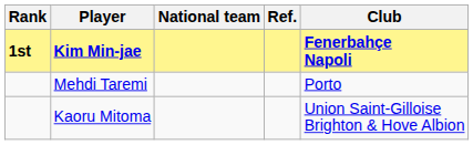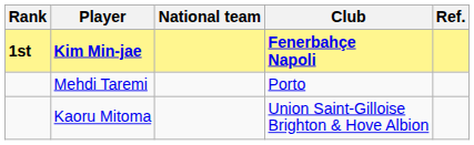 <table class="wikitable">
 <tr>
 <th>Rank</th>
 <th>Player</th>
 <th>National team</th>
+<th>Club</th>
 <th>Ref.</th>
-<th>Club</th>
 </tr>
 <tr bgcolor="#FFF68F">
 <td><strong>1st</strong></td>
 <td><strong><a href='#'>Kim Min-jae</a></strong></td>
 <td><strong></strong></td>
+<td> <strong><a href='#'>Fenerbahçe</a></strong><br> <strong><a href='#'>Napoli</a></strong></td>
 <td></td>
-<td> <strong><a href='#'>Fenerbahçe</a></strong><br> <strong><a href='#'>Napoli</a></strong></td>
 </tr>
 <tr>
 <td></td>
 <td><a href='#'>Mehdi Taremi</a></td>
 <td></td>
+<td> <a href='#'>Porto</a></td>
 <td></td>
-<td> <a href='#'>Porto</a></td>
 </tr>
 <tr>
 <td></td>
 <td><a href='#'>Kaoru Mitoma</a></td>
 <td></td>
+<td> <a href='#'>Union Saint-Gilloise</a><br> <a href='#'>Brighton & Hove Albion</a></td>
 <td></td>
-<td> <a href='#'>Union Saint-Gilloise</a><br> <a href='#'>Brighton & Hove Albion</a></td>
 </tr>
 </table>
